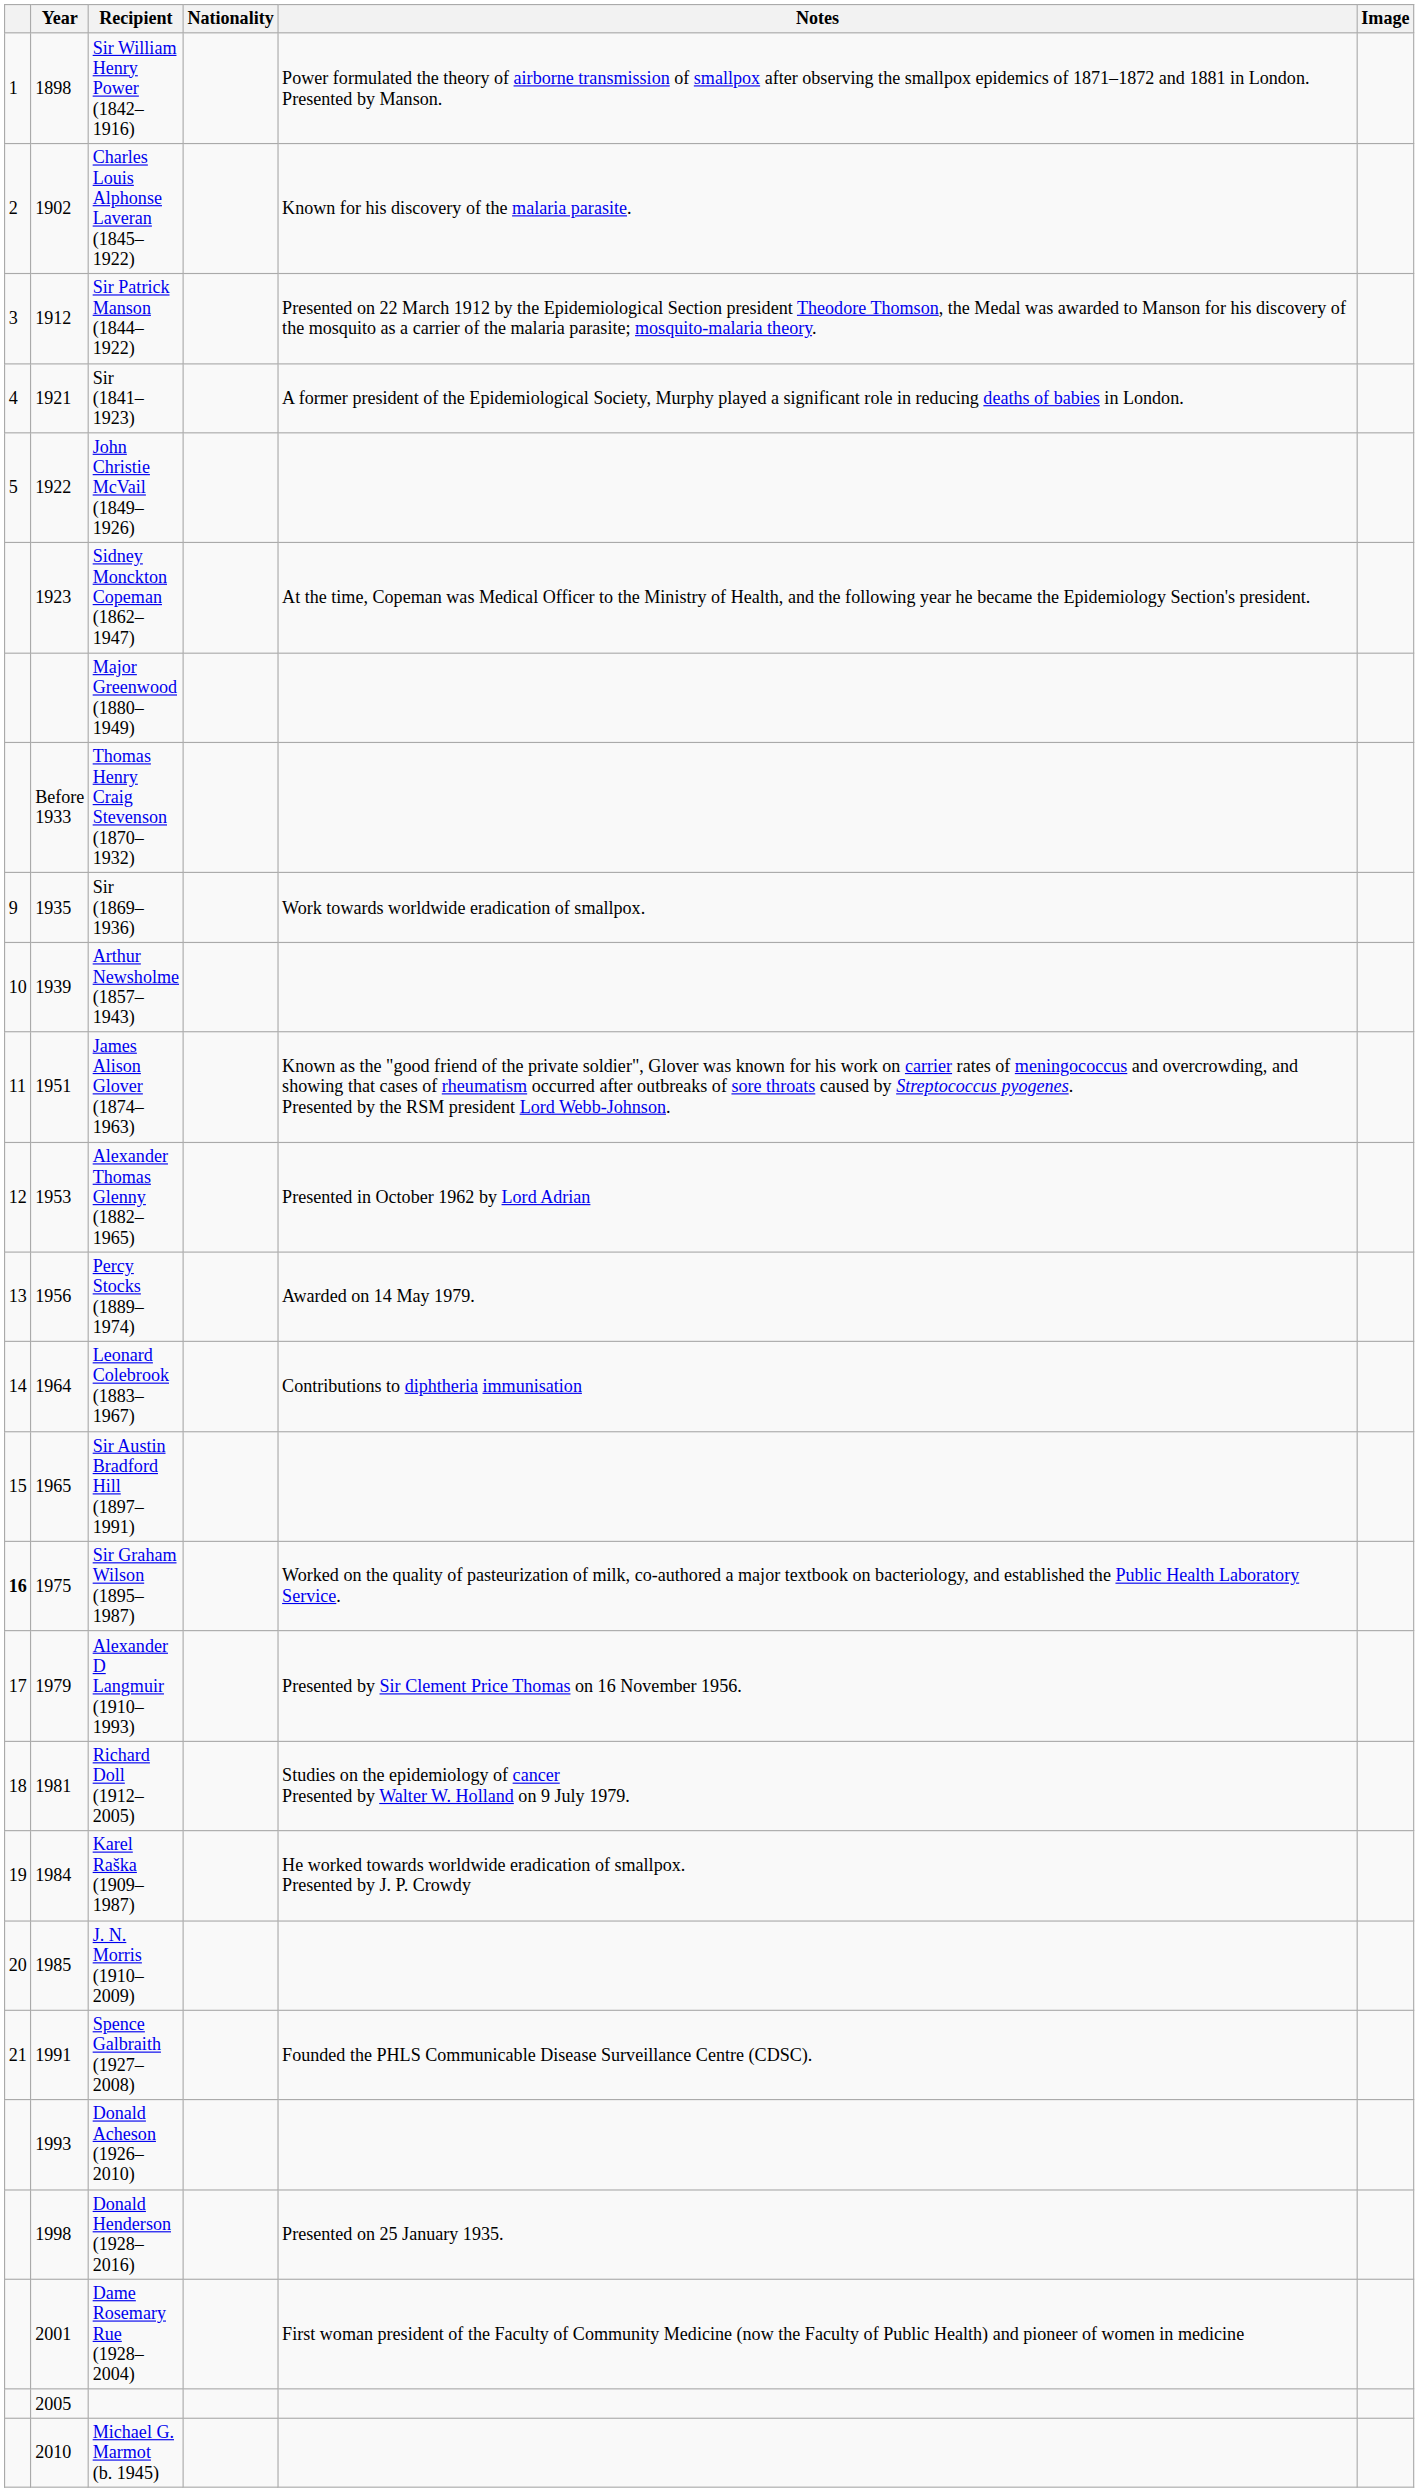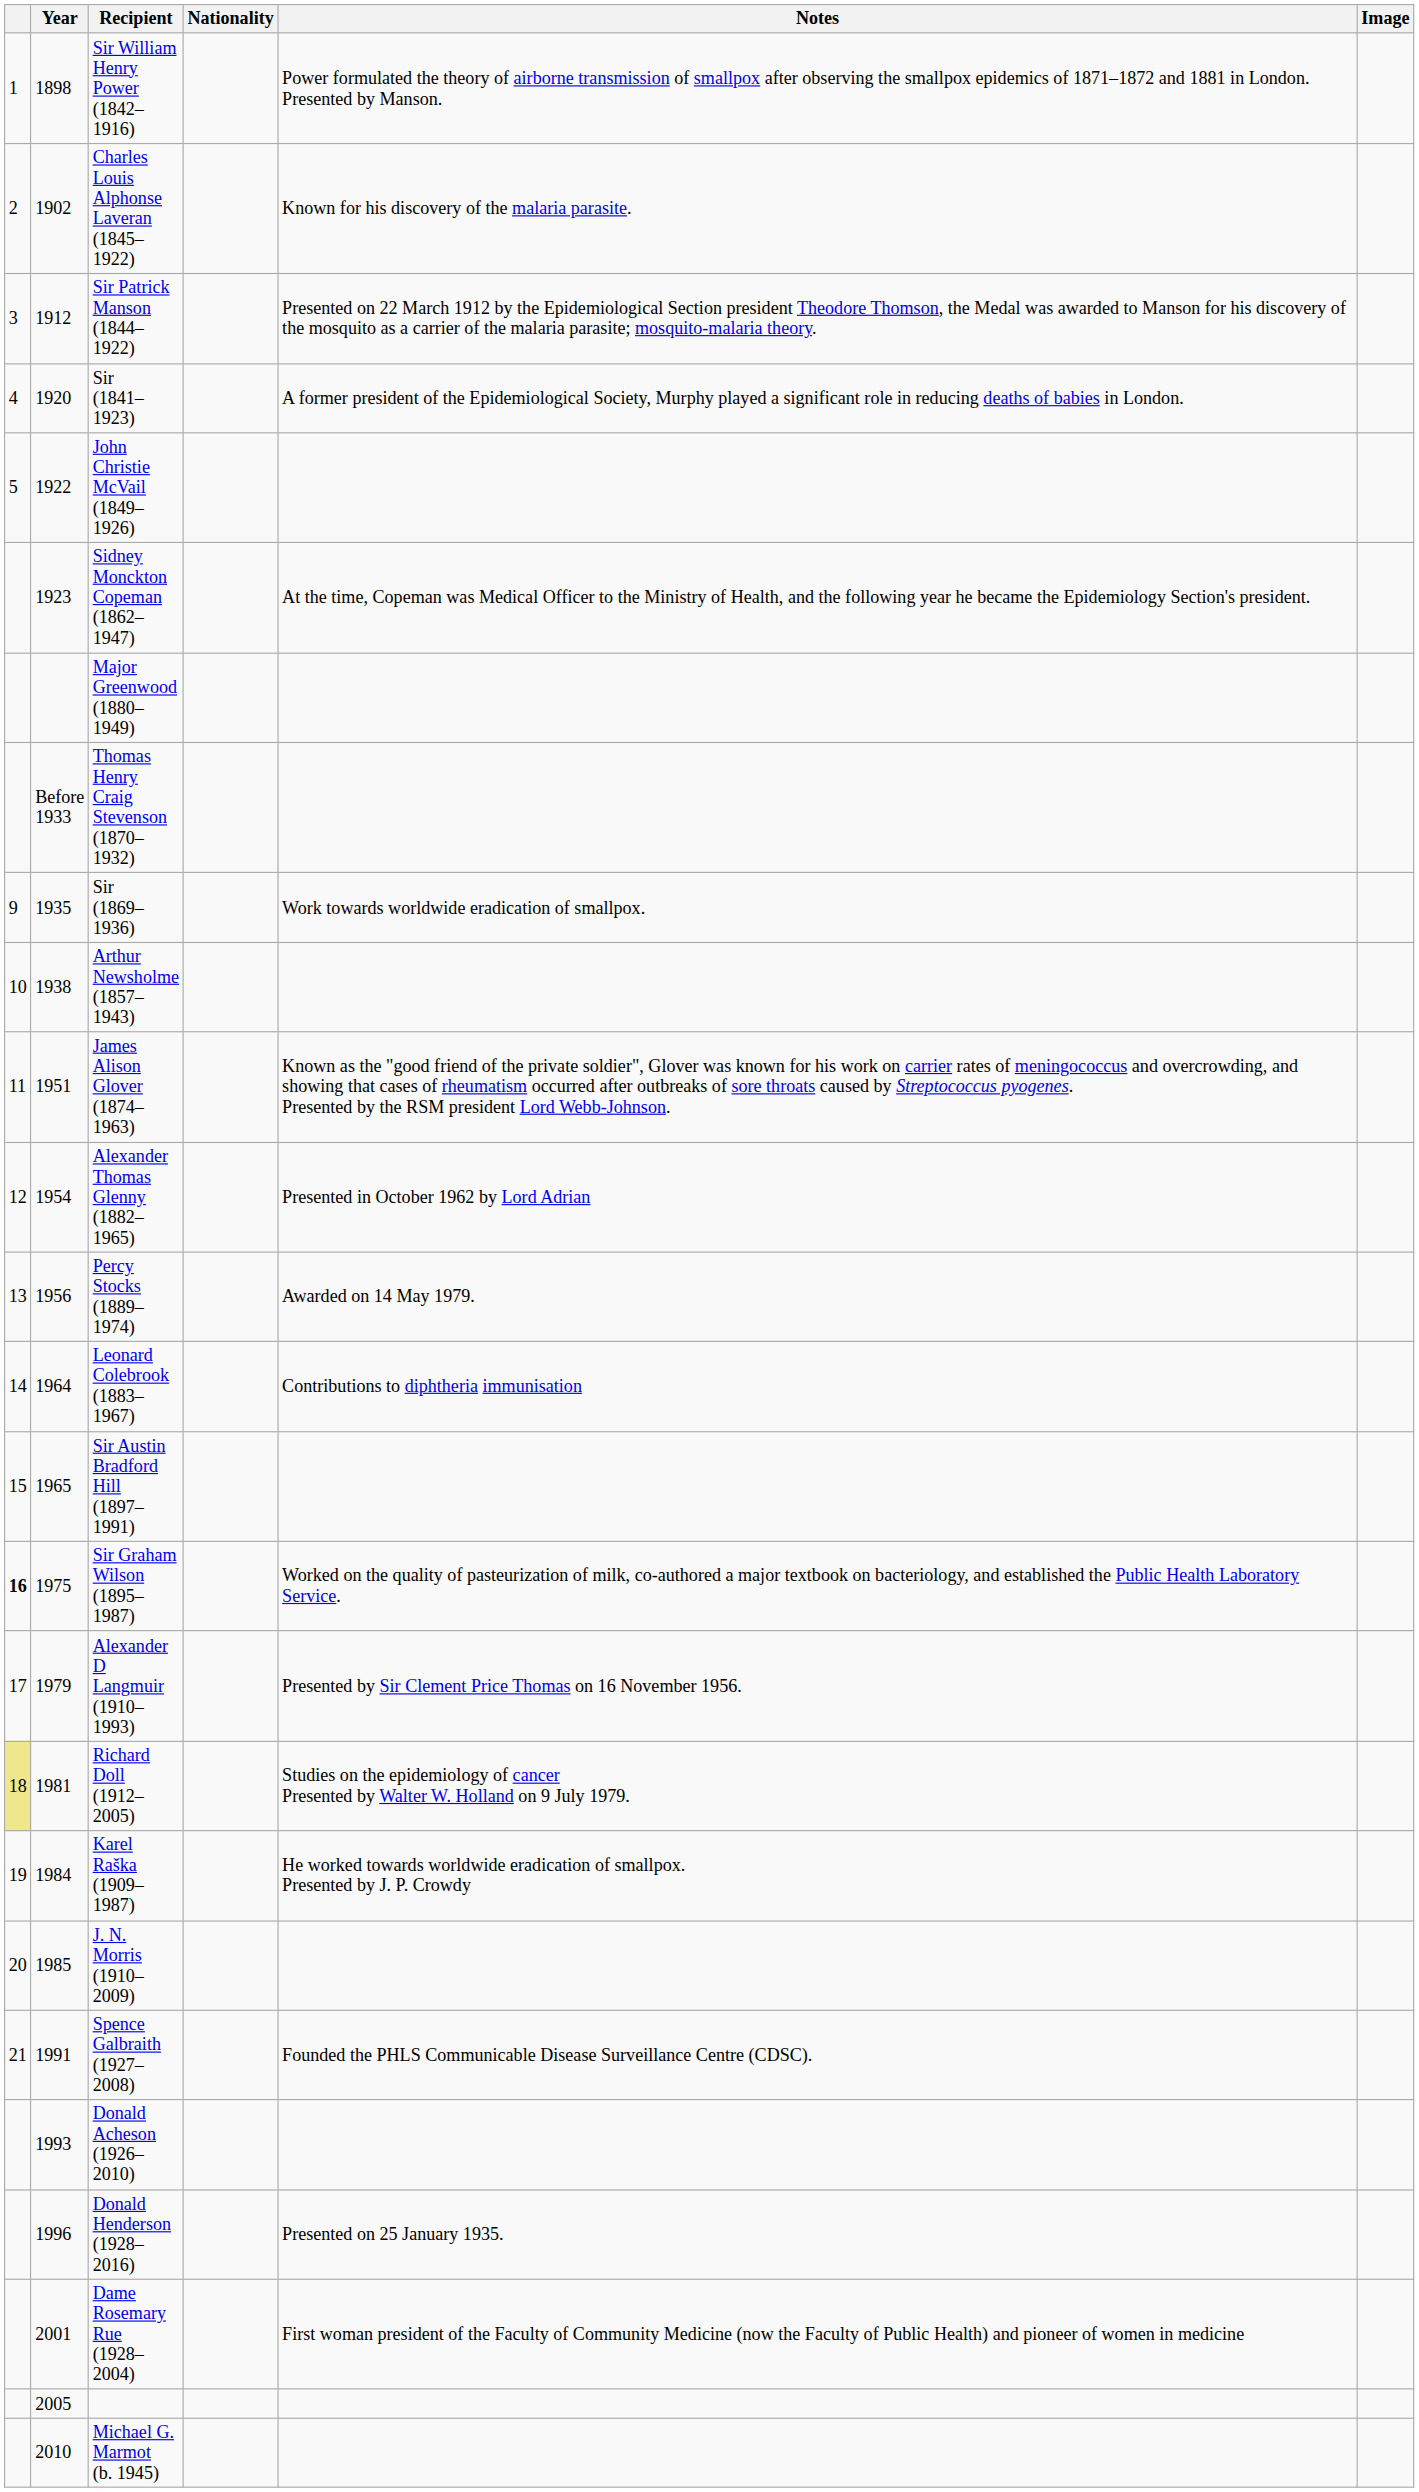 <table class="wikitable plainrowheaders sortable">
 <tr>
 <th scope=col></th>
 <th scope=col>Year</th>
 <th scope=col>Recipient</th>
 <th scope=col>Nationality</th>
 <th scope=col style="width:80em">Notes </th>
 <th scope=col>Image</th>
 </tr>
 <tr>
 <td>1</td>
 <td>1898</td>
 <td><a href='#'>Sir William Henry Power</a><br>(1842–1916)</td>
 <td></td>
 <td>Power formulated the theory of <a href='#'>airborne transmission</a> of <a href='#'>smallpox</a> after observing the smallpox epidemics of 1871–1872 and 1881 in London.<br>Presented by Manson.</td>
 <td></td>
 </tr>
 <tr>
 <td>2</td>
 <td>1902</td>
 <td><a href='#'>Charles Louis Alphonse Laveran</a><br>(1845–1922)</td>
 <td></td>
 <td>Known for his discovery of the <a href='#'>malaria parasite</a>.</td>
 <td></td>
 </tr>
 <tr>
 <td>3</td>
 <td>1912</td>
 <td><a href='#'>Sir Patrick Manson</a><br>(1844–1922)</td>
 <td></td>
 <td>Presented on 22 March 1912 by the Epidemiological Section president <a href='#'>Theodore Thomson</a>, the Medal was awarded to Manson for his discovery of the mosquito as a carrier of the malaria parasite; <a href='#'>mosquito-malaria theory</a>.</td>
 <td></td>
 </tr>
 <tr>
 <td>4</td>
-<td>1921</td>
+<td>1920</td>
 <td>Sir <br>(1841–1923)</td>
 <td></td>
 <td>A former president of the Epidemiological Society, Murphy played a significant role in reducing <a href='#'>deaths of babies</a> in London.</td>
 <td></td>
 </tr>
 <tr>
 <td>5</td>
 <td>1922</td>
 <td><a href='#'>John Christie McVail</a><br>(1849–1926)</td>
 <td></td>
 <td></td>
 <td></td>
 </tr>
 <tr>
 <td></td>
 <td>1923</td>
 <td><a href='#'>Sidney Monckton Copeman</a><br>(1862–1947)</td>
 <td></td>
 <td>At the time, Copeman was Medical Officer to the Ministry of Health, and the following year he became the Epidemiology Section's president.</td>
 <td></td>
 </tr>
 <tr>
 <td></td>
 <td></td>
 <td><a href='#'>Major Greenwood</a><br>(1880–1949)</td>
 <td></td>
 <td></td>
 <td></td>
 </tr>
 <tr>
 <td></td>
 <td>Before 1933</td>
 <td><a href='#'>Thomas Henry Craig Stevenson</a><br>(1870–1932)</td>
 <td></td>
 <td></td>
 <td></td>
 </tr>
 <tr>
 <td>9</td>
 <td>1935</td>
 <td>Sir <br>(1869–1936)</td>
 <td></td>
 <td>Work towards worldwide eradication of smallpox.</td>
 <td></td>
 </tr>
 <tr>
 <td>10</td>
-<td>1939</td>
+<td>1938</td>
 <td><a href='#'>Arthur Newsholme</a><br>(1857–1943)</td>
 <td></td>
 <td></td>
 <td></td>
 </tr>
 <tr>
 <td>11</td>
 <td>1951</td>
 <td><a href='#'>James Alison Glover</a><br>(1874–1963)</td>
 <td></td>
 <td>Known as the "good friend of the private soldier", Glover was known for his work on <a href='#'>carrier</a> rates of <a href='#'>meningococcus</a> and overcrowding, and showing that cases of <a href='#'>rheumatism</a> occurred after outbreaks of <a href='#'>sore throats</a> caused by <em><a href='#'>Streptococcus pyogenes</a></em>.<br>Presented by the RSM president <a href='#'>Lord Webb-Johnson</a>.</td>
 <td></td>
 </tr>
 <tr>
 <td>12</td>
-<td>1953</td>
+<td>1954</td>
 <td><a href='#'>Alexander Thomas Glenny</a><br>(1882–1965)</td>
 <td></td>
 <td>Presented in October 1962 by <a href='#'>Lord Adrian</a></td>
 <td></td>
 </tr>
 <tr>
 <td>13</td>
 <td>1956</td>
 <td><a href='#'>Percy Stocks</a><br>(1889–1974)</td>
 <td></td>
 <td>Awarded on 14 May 1979.</td>
 <td></td>
 </tr>
 <tr>
 <td>14</td>
 <td>1964</td>
 <td><a href='#'>Leonard Colebrook</a><br>(1883–1967)</td>
 <td></td>
 <td>Contributions to <a href='#'>diphtheria</a> <a href='#'>immunisation</a></td>
 <td></td>
 </tr>
 <tr>
 <td>15</td>
 <td>1965</td>
 <td><a href='#'>Sir Austin Bradford Hill</a><br>(1897–1991)</td>
 <td></td>
 <td></td>
 <td></td>
 </tr>
 <tr>
 <td><strong>16</strong></td>
 <td>1975</td>
 <td><a href='#'>Sir Graham Wilson</a><br>(1895–1987)</td>
 <td></td>
 <td>Worked on the quality of pasteurization of milk, co-authored a major textbook on bacteriology, and established the <a href='#'>Public Health Laboratory Service</a>.</td>
 <td></td>
 </tr>
 <tr>
 <td>17</td>
 <td>1979</td>
 <td><a href='#'>Alexander D Langmuir</a><br>(1910–1993)</td>
 <td></td>
 <td>Presented by <a href='#'>Sir Clement Price Thomas</a> on 16 November 1956.</td>
 <td></td>
 </tr>
 <tr>
-<td>18</td>
+<td style="background: khaki;">18</td>
 <td>1981</td>
 <td><a href='#'>Richard Doll</a><br>(1912–2005)</td>
 <td></td>
 <td>Studies on the epidemiology of <a href='#'>cancer</a><br>Presented by <a href='#'>Walter W. Holland</a> on 9 July 1979.</td>
 <td></td>
 </tr>
 <tr>
 <td>19</td>
 <td>1984</td>
 <td><a href='#'>Karel Raška</a><br>(1909–1987)</td>
 <td></td>
 <td>He worked towards worldwide eradication of smallpox.<br>Presented by J. P. Crowdy</td>
 <td></td>
 </tr>
 <tr>
 <td>20</td>
 <td>1985</td>
 <td><a href='#'>J. N. Morris</a><br>(1910–2009)</td>
 <td></td>
 <td></td>
 <td></td>
 </tr>
 <tr>
 <td>21</td>
 <td>1991</td>
 <td><a href='#'>Spence Galbraith</a><br>(1927–2008)</td>
 <td></td>
 <td>Founded the PHLS Communicable Disease Surveillance Centre (CDSC).</td>
 <td></td>
 </tr>
 <tr>
 <td></td>
 <td>1993</td>
 <td><a href='#'>Donald Acheson</a><br>(1926–2010)</td>
 <td></td>
 <td></td>
 <td></td>
 </tr>
 <tr>
 <td></td>
-<td>1998</td>
+<td>1996</td>
 <td><a href='#'>Donald Henderson</a><br>(1928–2016)</td>
 <td></td>
 <td>Presented on 25 January 1935.</td>
 <td></td>
 </tr>
 <tr>
 <td></td>
 <td>2001</td>
 <td><a href='#'>Dame Rosemary Rue</a><br>(1928–2004)</td>
 <td></td>
 <td>First woman president of the Faculty of Community Medicine (now the Faculty of Public Health) and pioneer of women in medicine</td>
 <td></td>
 </tr>
 <tr>
 <td></td>
 <td>2005</td>
 <td></td>
 <td></td>
 <td></td>
 <td></td>
 </tr>
 <tr>
 <td></td>
 <td>2010</td>
 <td><a href='#'>Michael G. Marmot</a><br>(b. 1945)</td>
 <td></td>
 <td></td>
 <td></td>
 </tr>
 </table>
